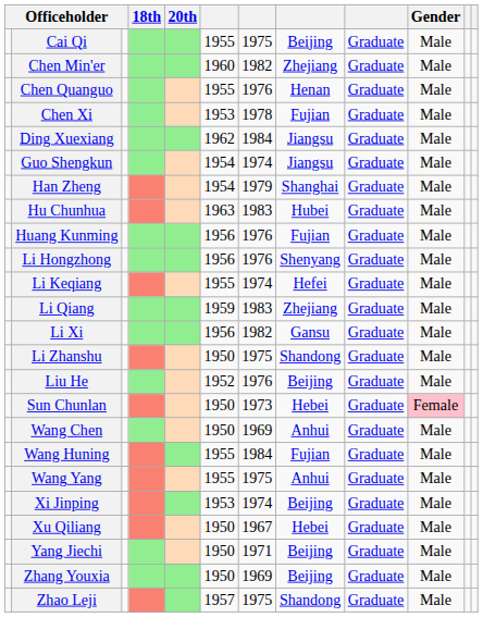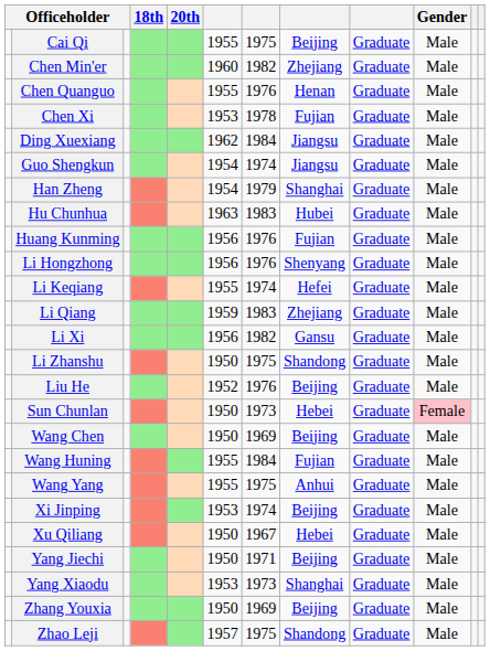 <table class="wikitable sortable" style=text-align:center>
 <tr>
 <th scope=col colspan="3">Officeholder</th>
 <th scope=col><a href='#'>18th</a></th>
 <th scope=col><a href='#'>20th</a></th>
 <th scope=col></th>
 <th scope=col></th>
 <th scope=col></th>
 <th scope=col></th>
 <th scope=col>Gender</th>
 <th scope=col></th>
 <th scope=col class="unsortable"></th>
 </tr>
 <tr>
 <td></td>
 <th align="center" scope="row" style="font-weight:normal;"><a href='#'>Cai Qi</a></th>
 <td></td>
 <td bgcolor = LightGreen></td>
 <td bgcolor = LightGreen></td>
 <td>1955</td>
 <td>1975</td>
 <td><a href='#'>Beijing</a></td>
 <td><a href='#'>Graduate</a></td>
 <td>Male</td>
 <td></td>
 <td></td>
 </tr>
 <tr>
 <td></td>
 <th align="center" scope="row" style="font-weight:normal;"><a href='#'>Chen Min'er</a></th>
 <td></td>
 <td bgcolor = LightGreen></td>
 <td bgcolor = LightGreen></td>
 <td>1960</td>
 <td>1982</td>
 <td><a href='#'>Zhejiang</a></td>
 <td><a href='#'>Graduate</a></td>
 <td>Male</td>
 <td></td>
 <td></td>
 </tr>
 <tr>
 <td></td>
 <th align="center" scope="row" style="font-weight:normal;"><a href='#'>Chen Quanguo</a></th>
 <td></td>
 <td bgcolor = LightGreen></td>
 <td bgcolor = PeachPuff></td>
 <td>1955</td>
 <td>1976</td>
 <td><a href='#'>Henan</a></td>
 <td><a href='#'>Graduate</a></td>
 <td>Male</td>
 <td></td>
 <td></td>
 </tr>
 <tr>
 <td></td>
 <th align="center" scope="row" style="font-weight:normal;"><a href='#'>Chen Xi</a></th>
 <td></td>
 <td bgcolor = LightGreen></td>
 <td bgcolor = PeachPuff></td>
 <td>1953</td>
 <td>1978</td>
 <td><a href='#'>Fujian</a></td>
 <td><a href='#'>Graduate</a></td>
 <td>Male</td>
 <td></td>
 <td></td>
 </tr>
 <tr>
 <td></td>
 <th align="center" scope="row" style="font-weight:normal;"><a href='#'>Ding Xuexiang</a></th>
 <td></td>
 <td bgcolor = LightGreen></td>
 <td bgcolor = LightGreen></td>
 <td>1962</td>
 <td>1984</td>
 <td><a href='#'>Jiangsu</a></td>
 <td><a href='#'>Graduate</a></td>
 <td>Male</td>
 <td></td>
 <td></td>
 </tr>
 <tr>
 <td></td>
 <th align="center" scope="row" style="font-weight:normal;"><a href='#'>Guo Shengkun</a></th>
 <td></td>
 <td bgcolor = LightGreen></td>
 <td bgcolor = PeachPuff></td>
 <td>1954</td>
 <td>1974</td>
 <td><a href='#'>Jiangsu</a></td>
 <td><a href='#'>Graduate</a></td>
 <td>Male</td>
 <td></td>
 <td></td>
 </tr>
 <tr>
 <td></td>
 <th align="center" scope="row" style="font-weight:normal;"><a href='#'>Han Zheng</a></th>
 <td></td>
 <td bgcolor = Salmon></td>
 <td bgcolor = PeachPuff></td>
 <td>1954</td>
 <td>1979</td>
 <td><a href='#'>Shanghai</a></td>
 <td><a href='#'>Graduate</a></td>
 <td>Male</td>
 <td></td>
 <td></td>
 </tr>
 <tr>
 <td></td>
 <th align="center" scope="row" style="font-weight:normal;"><a href='#'>Hu Chunhua</a></th>
 <td></td>
 <td bgcolor = Salmon></td>
 <td bgcolor = PeachPuff></td>
 <td>1963</td>
 <td>1983</td>
 <td><a href='#'>Hubei</a></td>
 <td><a href='#'>Graduate</a></td>
 <td>Male</td>
 <td></td>
 <td></td>
 </tr>
 <tr>
 <td></td>
 <th align="center" scope="row" style="font-weight:normal;"><a href='#'>Huang&nbsp;Kunming</a></th>
 <td></td>
 <td bgcolor = LightGreen></td>
 <td bgcolor = LightGreen></td>
 <td>1956</td>
 <td>1976</td>
 <td><a href='#'>Fujian</a></td>
 <td><a href='#'>Graduate</a></td>
 <td>Male</td>
 <td></td>
 <td></td>
 </tr>
 <tr>
 <td></td>
 <th align="center" scope="row" style="font-weight:normal;"><a href='#'>Li Hongzhong</a></th>
 <td></td>
 <td bgcolor = LightGreen></td>
 <td bgcolor = LightGreen></td>
 <td>1956</td>
 <td>1976</td>
 <td><a href='#'>Shenyang</a></td>
 <td><a href='#'>Graduate</a></td>
 <td>Male</td>
 <td></td>
 <td></td>
 </tr>
 <tr>
 <td></td>
 <th align="center" scope="row" style="font-weight:normal;"><a href='#'>Li Keqiang</a></th>
 <td></td>
 <td bgcolor = Salmon></td>
 <td bgcolor = PeachPuff></td>
 <td>1955</td>
 <td>1974</td>
 <td><a href='#'>Hefei</a></td>
 <td><a href='#'>Graduate</a></td>
 <td>Male</td>
 <td></td>
 <td></td>
 </tr>
 <tr>
 <td></td>
 <th align="center" scope="row" style="font-weight:normal;"><a href='#'>Li Qiang</a></th>
 <td></td>
 <td bgcolor = LightGreen></td>
 <td bgcolor = LightGreen></td>
 <td>1959</td>
 <td>1983</td>
 <td><a href='#'>Zhejiang</a></td>
 <td><a href='#'>Graduate</a></td>
 <td>Male</td>
 <td></td>
 <td></td>
 </tr>
 <tr>
 <td></td>
 <th align="center" scope="row" style="font-weight:normal;"><a href='#'>Li Xi</a></th>
 <td></td>
 <td bgcolor = LightGreen></td>
 <td bgcolor = LightGreen></td>
 <td>1956</td>
 <td>1982</td>
 <td><a href='#'>Gansu</a></td>
 <td><a href='#'>Graduate</a></td>
 <td>Male</td>
 <td></td>
 <td></td>
 </tr>
 <tr>
 <td></td>
 <th align="center" scope="row" style="font-weight:normal;"><a href='#'>Li Zhanshu</a></th>
 <td></td>
 <td bgcolor = Salmon></td>
 <td bgcolor = PeachPuff></td>
 <td>1950</td>
 <td>1975</td>
 <td><a href='#'>Shandong</a></td>
 <td><a href='#'>Graduate</a></td>
 <td>Male</td>
 <td></td>
 <td></td>
 </tr>
 <tr>
 <td></td>
 <th align="center" scope="row" style="font-weight:normal;"><a href='#'>Liu He</a></th>
 <td></td>
 <td bgcolor = LightGreen></td>
 <td bgcolor = PeachPuff></td>
 <td>1952</td>
 <td>1976</td>
 <td><a href='#'>Beijing</a></td>
 <td><a href='#'>Graduate</a></td>
 <td>Male</td>
 <td></td>
 <td></td>
 </tr>
 <tr>
 <td></td>
 <th align="center" scope="row" style="font-weight:normal;"><a href='#'>Sun Chunlan</a></th>
 <td></td>
 <td bgcolor = Salmon></td>
 <td bgcolor = PeachPuff></td>
 <td>1950</td>
 <td>1973</td>
 <td><a href='#'>Hebei</a></td>
 <td><a href='#'>Graduate</a></td>
 <td style="background: Pink">Female</td>
 <td></td>
 <td></td>
 </tr>
 <tr>
 <td></td>
 <th align="center" scope="row" style="font-weight:normal;"><a href='#'>Wang Chen</a></th>
 <td></td>
 <td bgcolor = LightGreen></td>
 <td bgcolor = PeachPuff></td>
 <td>1950</td>
 <td>1969</td>
-<td><a href='#'>Anhui</a></td>
+<td><a href='#'>Beijing</a></td>
 <td><a href='#'>Graduate</a></td>
 <td>Male</td>
 <td></td>
 <td></td>
 </tr>
 <tr>
 <td></td>
 <th align="center" scope="row" style="font-weight:normal;"><a href='#'>Wang Huning</a></th>
 <td></td>
 <td bgcolor = Salmon></td>
 <td bgcolor = LightGreen></td>
 <td>1955</td>
 <td>1984</td>
 <td><a href='#'>Fujian</a></td>
 <td><a href='#'>Graduate</a></td>
 <td>Male</td>
 <td></td>
 <td></td>
 </tr>
 <tr>
 <td></td>
 <th align="center" scope="row" style="font-weight:normal;"><a href='#'>Wang Yang</a></th>
 <td></td>
 <td bgcolor = Salmon></td>
 <td bgcolor = PeachPuff></td>
 <td>1955</td>
 <td>1975</td>
 <td><a href='#'>Anhui</a></td>
 <td><a href='#'>Graduate</a></td>
 <td>Male</td>
 <td></td>
 <td></td>
 </tr>
 <tr>
 <td></td>
 <th align="center" scope="row" style="font-weight:normal;"><a href='#'>Xi Jinping</a></th>
 <td></td>
 <td bgcolor = Salmon></td>
 <td bgcolor = LightGreen></td>
 <td>1953</td>
 <td>1974</td>
 <td><a href='#'>Beijing</a></td>
 <td><a href='#'>Graduate</a></td>
 <td>Male</td>
 <td></td>
 <td></td>
 </tr>
 <tr>
 <td></td>
 <th align="center" scope="row" style="font-weight:normal;"><a href='#'>Xu Qiliang</a></th>
 <td></td>
 <td bgcolor = Salmon></td>
 <td bgcolor = PeachPuff></td>
 <td>1950</td>
 <td>1967</td>
 <td><a href='#'>Hebei</a></td>
 <td><a href='#'>Graduate</a></td>
 <td>Male</td>
 <td></td>
 <td></td>
 </tr>
 <tr>
 <td></td>
 <th align="center" scope="row" style="font-weight:normal;"><a href='#'>Yang Jiechi</a></th>
 <td></td>
 <td bgcolor = LightGreen></td>
 <td bgcolor = PeachPuff></td>
 <td>1950</td>
 <td>1971</td>
 <td><a href='#'>Beijing</a></td>
 <td><a href='#'>Graduate</a></td>
 <td>Male</td>
 <td></td>
 <td></td>
 </tr>
 <tr>
 <td></td>
+<th align="center" scope="row" style="font-weight:normal;"><a href='#'>Yang Xiaodu</a></th>
+<td></td>
+<td bgcolor = LightGreen></td>
+<td bgcolor = PeachPuff></td>
+<td>1953</td>
+<td>1973</td>
+<td><a href='#'>Shanghai</a></td>
+<td><a href='#'>Graduate</a></td>
+<td>Male</td>
+<td></td>
+<td></td>
+</tr>
+<tr>
+<td></td>
 <th align="center" scope="row" style="font-weight:normal;"><a href='#'>Zhang Youxia</a></th>
 <td></td>
 <td bgcolor = LightGreen></td>
 <td bgcolor = LightGreen></td>
 <td>1950</td>
 <td>1969</td>
 <td><a href='#'>Beijing</a></td>
 <td><a href='#'>Graduate</a></td>
 <td>Male</td>
 <td></td>
 <td></td>
 </tr>
 <tr>
 <td></td>
 <th align="center" scope="row" style="font-weight:normal;"><a href='#'>Zhao Leji</a></th>
 <td></td>
 <td bgcolor = Salmon></td>
 <td bgcolor = LightGreen></td>
 <td>1957</td>
 <td>1975</td>
 <td><a href='#'>Shandong</a></td>
 <td><a href='#'>Graduate</a></td>
 <td>Male</td>
 <td></td>
 <td></td>
 </tr>
 </table>
